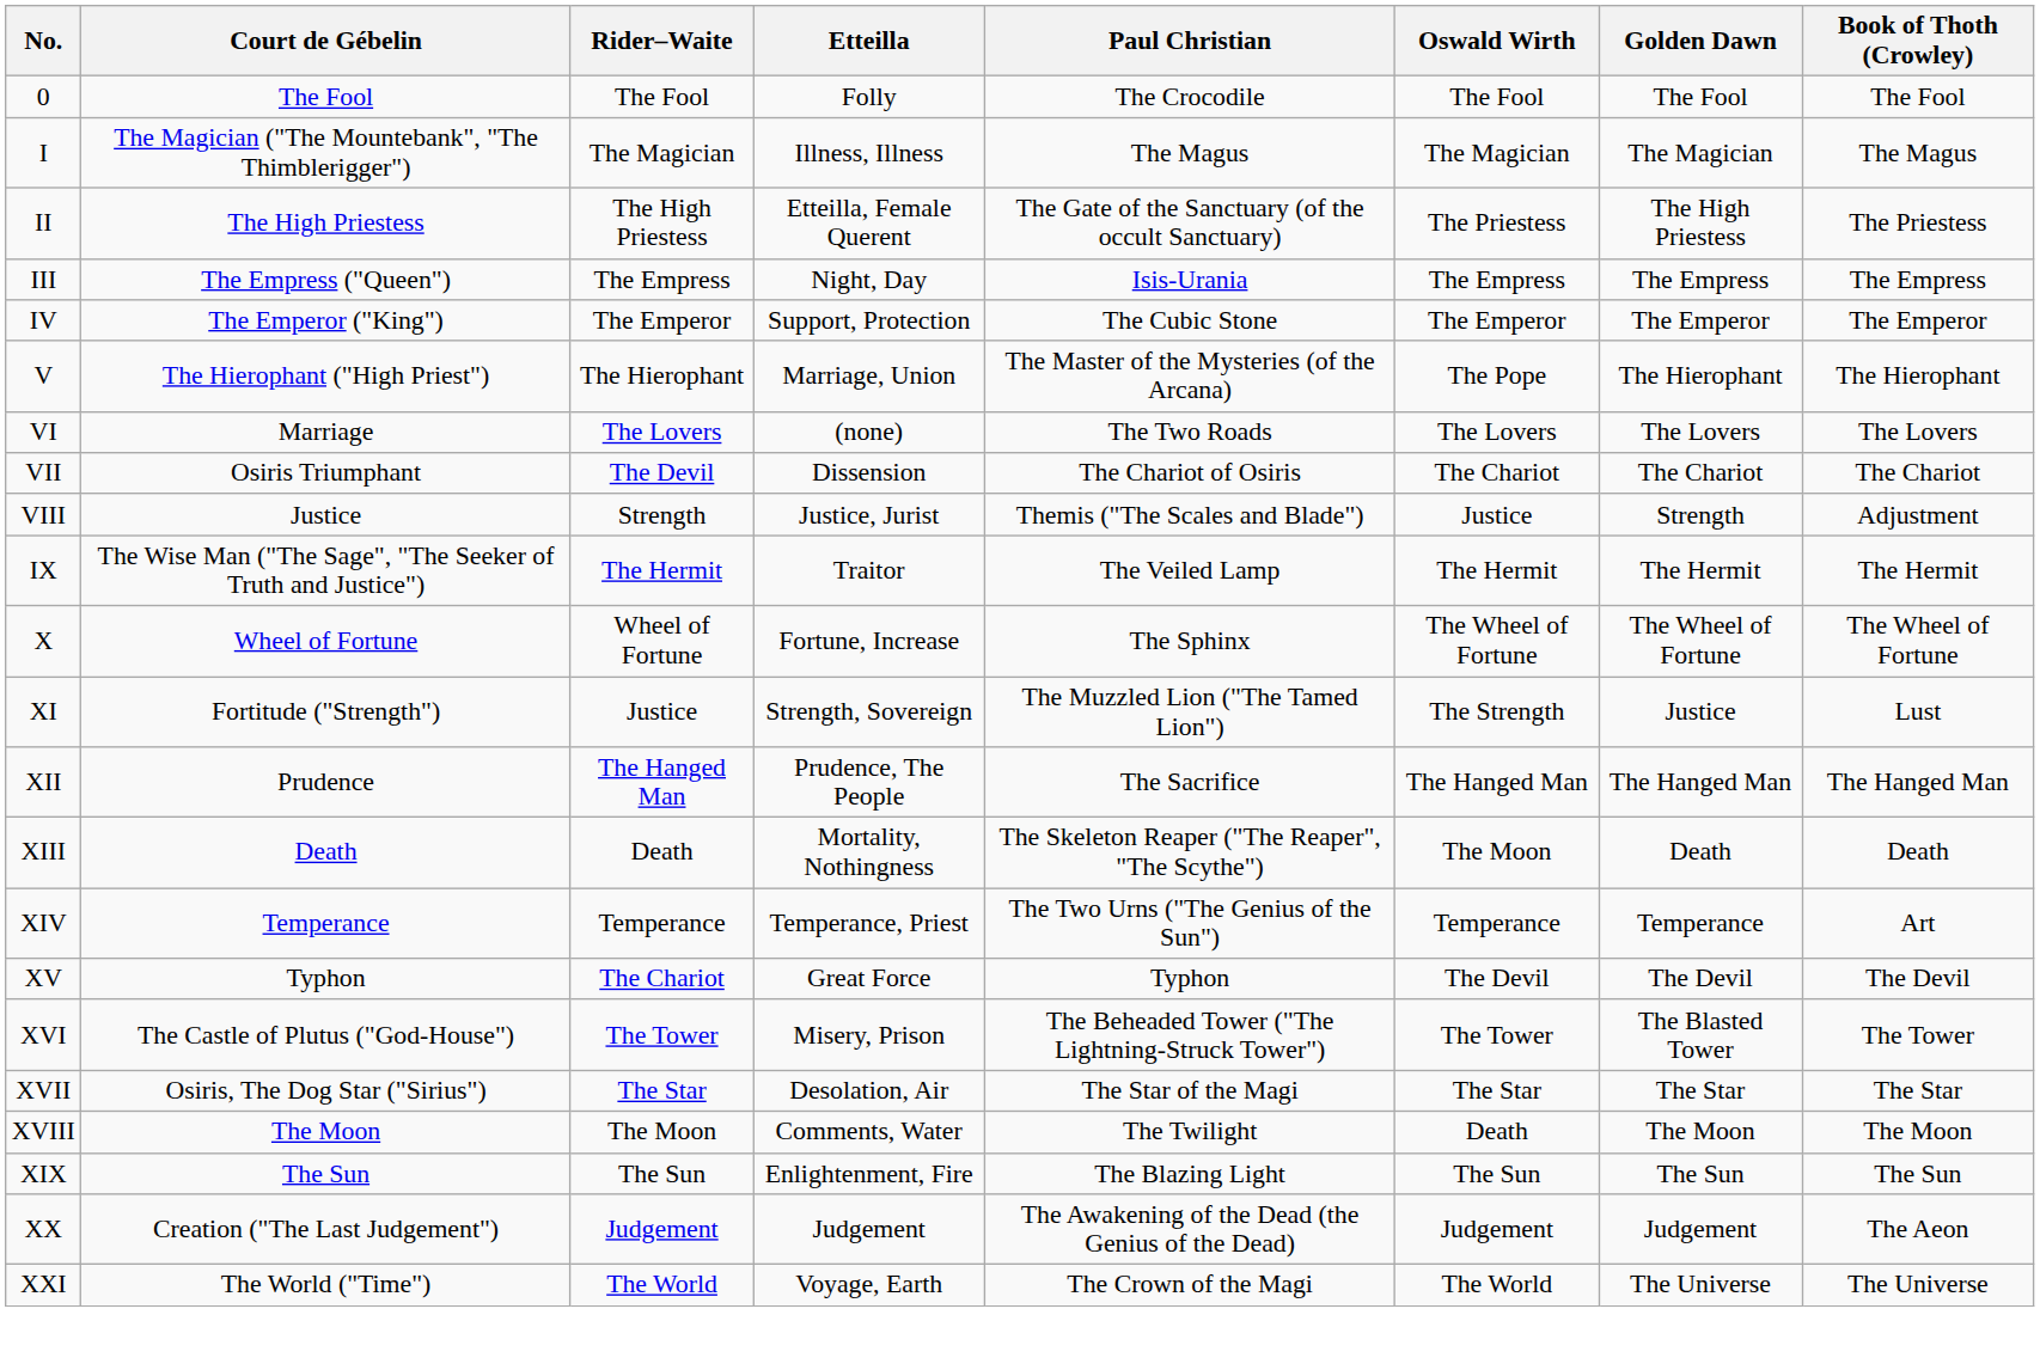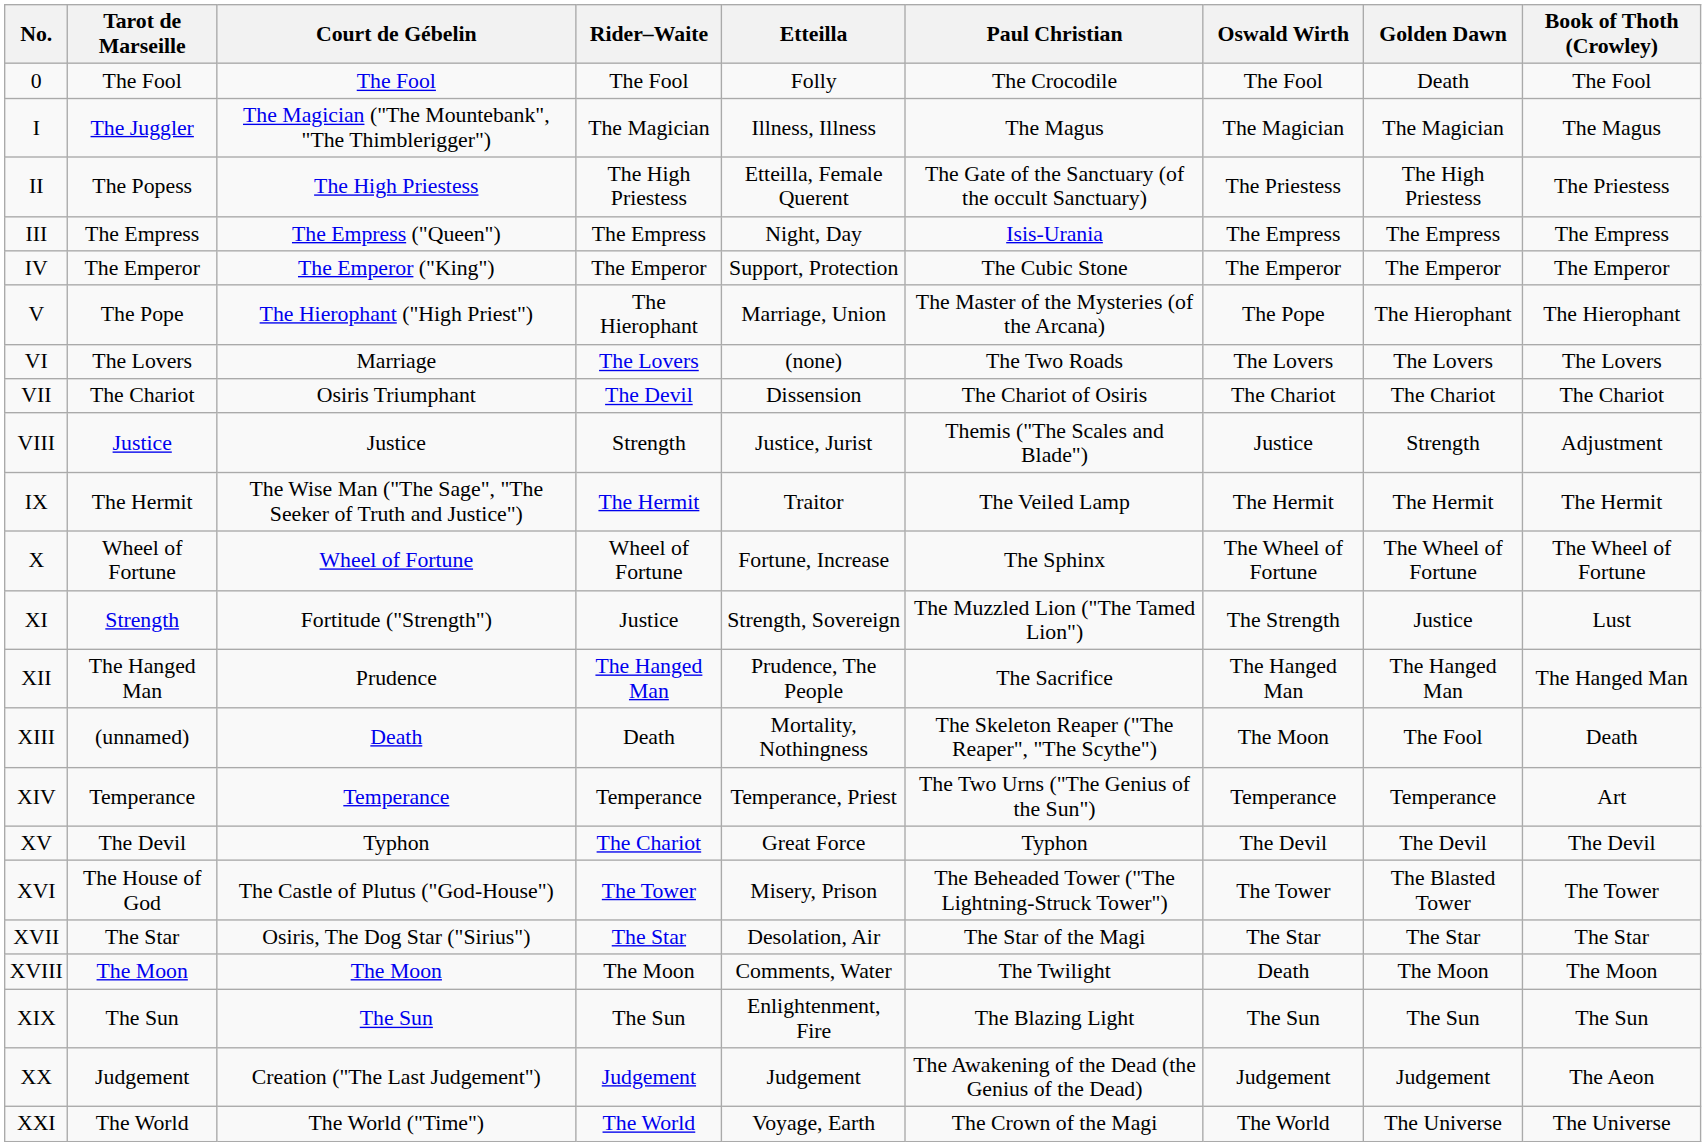 <table class="wikitable" style="text-align:center;">
 <tr>
 <th>No.</th>
+<th>Tarot de Marseille</th>
 <th>Court de Gébelin</th>
 <th>Rider–Waite</th>
 <th>Etteilla</th>
 <th>Paul Christian</th>
 <th>Oswald Wirth</th>
 <th>Golden Dawn</th>
 <th>Book of Thoth (Crowley)</th>
 </tr>
 <tr>
 <td>0</td>
+<td>The Fool</td>
 <td><a href='#'>The Fool</a></td>
 <td>The Fool</td>
 <td>Folly</td>
 <td>The Crocodile</td>
 <td>The Fool</td>
-<td>The Fool</td>
+<td>Death</td>
 <td>The Fool</td>
 </tr>
 <tr>
 <td>I</td>
+<td><a href='#'>The Juggler</a></td>
 <td><a href='#'>The Magician</a> ("The Mountebank", "The Thimblerigger")</td>
 <td>The Magician</td>
 <td>Illness, Illness</td>
 <td>The Magus</td>
 <td>The Magician</td>
 <td>The Magician</td>
 <td>The Magus</td>
 </tr>
 <tr>
 <td>II</td>
+<td>The Popess</td>
 <td><a href='#'>The High Priestess</a></td>
 <td>The High Priestess</td>
 <td>Etteilla, Female Querent</td>
 <td>The Gate of the Sanctuary (of the occult Sanctuary)</td>
 <td>The Priestess</td>
 <td>The High Priestess</td>
 <td>The Priestess</td>
 </tr>
 <tr>
 <td>III</td>
+<td>The Empress</td>
 <td><a href='#'>The Empress</a> ("Queen")</td>
 <td>The Empress</td>
 <td>Night, Day</td>
 <td><a href='#'>Isis-Urania</a></td>
 <td>The Empress</td>
 <td>The Empress</td>
 <td>The Empress</td>
 </tr>
 <tr>
 <td>IV</td>
+<td>The Emperor</td>
 <td><a href='#'>The Emperor</a> ("King")</td>
 <td>The Emperor</td>
 <td>Support, Protection</td>
 <td>The Cubic Stone</td>
 <td>The Emperor</td>
 <td>The Emperor</td>
 <td>The Emperor</td>
 </tr>
 <tr>
 <td>V</td>
+<td>The Pope</td>
 <td><a href='#'>The Hierophant</a> ("High Priest")</td>
 <td>The Hierophant</td>
 <td>Marriage, Union</td>
 <td>The Master of the Mysteries (of the Arcana)</td>
 <td>The Pope</td>
 <td>The Hierophant</td>
 <td>The Hierophant</td>
 </tr>
 <tr>
 <td>VI</td>
+<td>The Lovers</td>
 <td>Marriage</td>
 <td><a href='#'>The Lovers</a></td>
 <td>(none)</td>
 <td>The Two Roads</td>
 <td>The Lovers</td>
 <td>The Lovers</td>
 <td>The Lovers</td>
 </tr>
 <tr>
 <td>VII</td>
+<td>The Chariot</td>
 <td>Osiris Triumphant</td>
 <td><a href='#'>The Devil</a></td>
 <td>Dissension</td>
 <td>The Chariot of Osiris</td>
 <td>The Chariot</td>
 <td>The Chariot</td>
 <td>The Chariot</td>
 </tr>
 <tr>
 <td>VIII</td>
+<td><a href='#'>Justice</a></td>
 <td>Justice</td>
 <td>Strength</td>
 <td>Justice, Jurist</td>
 <td>Themis ("The Scales and Blade")</td>
 <td>Justice</td>
 <td>Strength</td>
 <td>Adjustment</td>
 </tr>
 <tr>
 <td>IX</td>
+<td>The Hermit</td>
 <td>The Wise Man ("The Sage", "The Seeker of Truth and Justice")</td>
 <td><a href='#'>The Hermit</a></td>
 <td>Traitor</td>
 <td>The Veiled Lamp</td>
 <td>The Hermit</td>
 <td>The Hermit</td>
 <td>The Hermit</td>
 </tr>
 <tr>
 <td>X</td>
+<td>Wheel of Fortune</td>
 <td><a href='#'>Wheel of Fortune</a></td>
 <td>Wheel of Fortune</td>
 <td>Fortune, Increase</td>
 <td>The Sphinx</td>
 <td>The Wheel of Fortune</td>
 <td>The Wheel of Fortune</td>
 <td>The Wheel of Fortune</td>
 </tr>
 <tr>
 <td>XI</td>
+<td><a href='#'>Strength</a></td>
 <td>Fortitude ("Strength")</td>
 <td>Justice</td>
 <td>Strength, Sovereign</td>
 <td>The Muzzled Lion ("The Tamed Lion")</td>
 <td>The Strength</td>
 <td>Justice</td>
 <td>Lust</td>
 </tr>
 <tr>
 <td>XII</td>
+<td>The Hanged Man</td>
 <td>Prudence</td>
 <td><a href='#'>The Hanged Man</a></td>
 <td>Prudence, The People</td>
 <td>The Sacrifice</td>
 <td>The Hanged Man</td>
 <td>The Hanged Man</td>
 <td>The Hanged Man</td>
 </tr>
 <tr>
 <td>XIII</td>
+<td>(unnamed)</td>
 <td><a href='#'>Death</a></td>
 <td>Death</td>
 <td>Mortality, Nothingness</td>
 <td>The Skeleton Reaper ("The Reaper", "The Scythe")</td>
 <td>The Moon</td>
-<td>Death</td>
+<td>The Fool</td>
 <td>Death</td>
 </tr>
 <tr>
 <td>XIV</td>
+<td>Temperance</td>
 <td><a href='#'>Temperance</a></td>
 <td>Temperance</td>
 <td>Temperance, Priest</td>
 <td>The Two Urns ("The Genius of the Sun")</td>
 <td>Temperance</td>
 <td>Temperance</td>
 <td>Art</td>
 </tr>
 <tr>
 <td>XV</td>
+<td>The Devil</td>
 <td>Typhon</td>
 <td><a href='#'>The Chariot</a></td>
 <td>Great Force</td>
 <td>Typhon</td>
 <td>The Devil</td>
 <td>The Devil</td>
 <td>The Devil</td>
 </tr>
 <tr>
 <td>XVI</td>
+<td>The House of God</td>
 <td>The Castle of Plutus ("God-House")</td>
 <td><a href='#'>The Tower</a></td>
 <td>Misery, Prison</td>
 <td>The Beheaded Tower ("The Lightning-Struck Tower")</td>
 <td>The Tower</td>
 <td>The Blasted Tower</td>
 <td>The Tower</td>
 </tr>
 <tr>
 <td>XVII</td>
+<td>The Star</td>
 <td>Osiris, The Dog Star ("Sirius")</td>
 <td><a href='#'>The Star</a></td>
 <td>Desolation, Air</td>
 <td>The Star of the Magi</td>
 <td>The Star</td>
 <td>The Star</td>
 <td>The Star</td>
 </tr>
 <tr>
 <td>XVIII</td>
 <td><a href='#'>The Moon</a></td>
+<td><a href='#'>The Moon</a></td>
 <td>The Moon</td>
 <td>Comments, Water</td>
 <td>The Twilight</td>
 <td>Death</td>
 <td>The Moon</td>
 <td>The Moon</td>
 </tr>
 <tr>
 <td>XIX</td>
+<td>The Sun</td>
 <td><a href='#'>The Sun</a></td>
 <td>The Sun</td>
 <td>Enlightenment, Fire</td>
 <td>The Blazing Light</td>
 <td>The Sun</td>
 <td>The Sun</td>
 <td>The Sun</td>
 </tr>
 <tr>
 <td>XX</td>
+<td>Judgement</td>
 <td>Creation ("The Last Judgement")</td>
 <td><a href='#'>Judgement</a></td>
 <td>Judgement</td>
 <td>The Awakening of the Dead (the Genius of the Dead)</td>
 <td>Judgement</td>
 <td>Judgement</td>
 <td>The Aeon</td>
 </tr>
 <tr>
 <td>XXI</td>
+<td>The World</td>
 <td>The World ("Time")</td>
 <td><a href='#'>The World</a></td>
 <td>Voyage, Earth</td>
 <td>The Crown of the Magi</td>
 <td>The World</td>
 <td>The Universe</td>
 <td>The Universe</td>
 </tr>
 </table>
